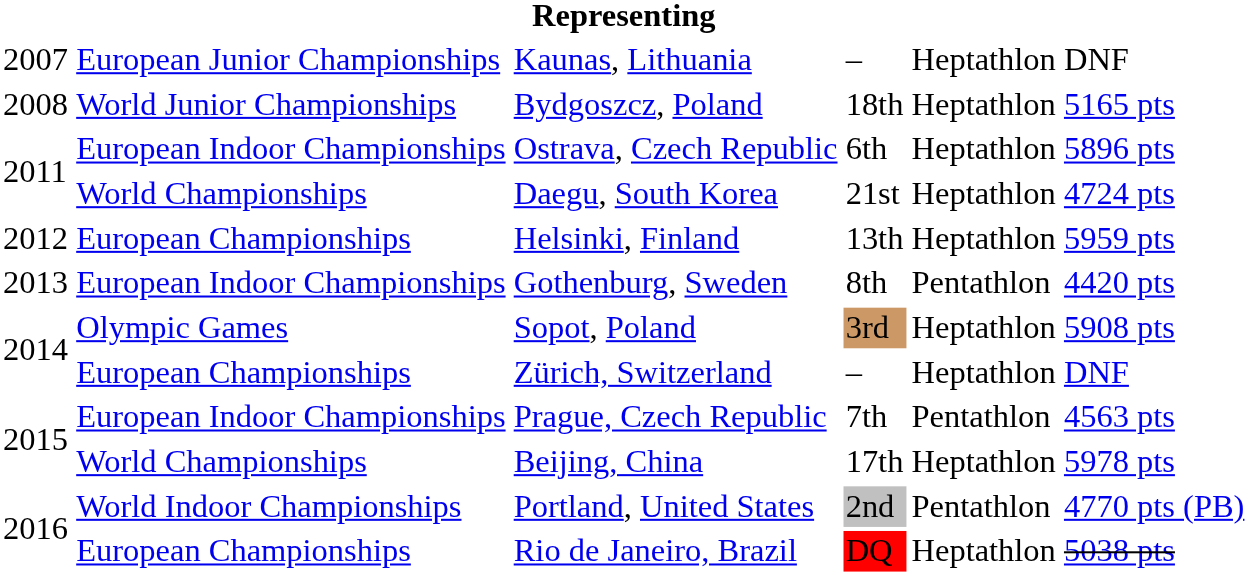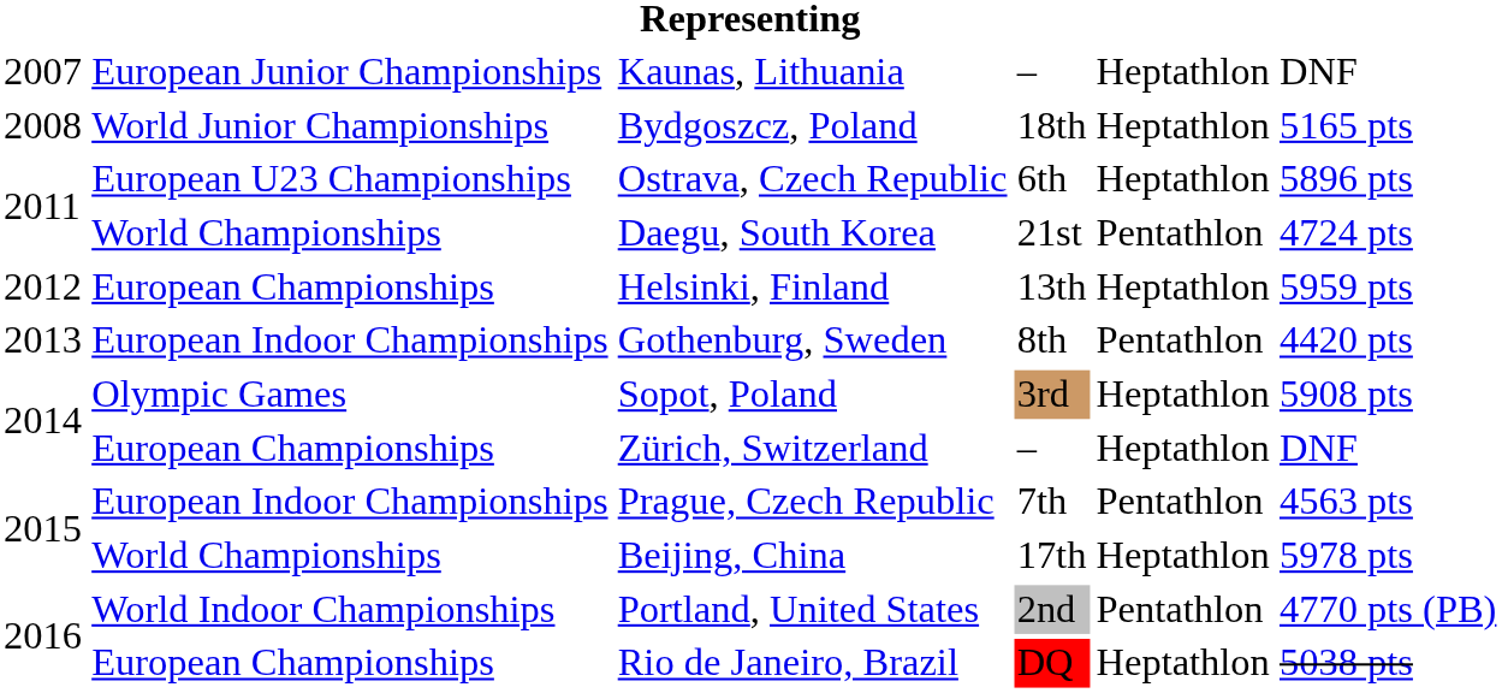 <table>
 <tr>
 <th colspan="6">Representing </th>
 </tr>
 <tr>
 <td>2007</td>
 <td><a href='#'>European Junior Championships</a></td>
 <td><a href='#'>Kaunas</a>, <a href='#'>Lithuania</a></td>
 <td>–</td>
 <td>Heptathlon</td>
 <td>DNF</td>
 </tr>
 <tr>
 <td>2008</td>
 <td><a href='#'>World Junior Championships</a></td>
 <td><a href='#'>Bydgoszcz</a>, <a href='#'>Poland</a></td>
 <td>18th</td>
 <td>Heptathlon</td>
 <td><a href='#'>5165 pts</a></td>
 </tr>
 <tr>
 <td rowspan=2>2011</td>
-<td><a href='#'>European Indoor Championships</a></td>
+<td><a href='#'>European U23 Championships</a></td>
 <td><a href='#'>Ostrava</a>, <a href='#'>Czech Republic</a></td>
 <td>6th</td>
 <td>Heptathlon</td>
 <td><a href='#'>5896 pts</a></td>
 </tr>
 <tr>
 <td><a href='#'>World Championships</a></td>
 <td><a href='#'>Daegu</a>, <a href='#'>South Korea</a></td>
 <td>21st</td>
-<td>Heptathlon</td>
+<td>Pentathlon</td>
 <td><a href='#'>4724 pts</a></td>
 </tr>
 <tr>
 <td>2012</td>
 <td><a href='#'>European Championships</a></td>
 <td><a href='#'>Helsinki</a>, <a href='#'>Finland</a></td>
 <td>13th</td>
 <td>Heptathlon</td>
 <td><a href='#'>5959 pts</a></td>
 </tr>
 <tr>
 <td>2013</td>
 <td><a href='#'>European Indoor Championships</a></td>
 <td><a href='#'>Gothenburg</a>, <a href='#'>Sweden</a></td>
 <td>8th</td>
 <td>Pentathlon</td>
 <td><a href='#'>4420 pts</a></td>
 </tr>
 <tr>
 <td rowspan=2>2014</td>
 <td><a href='#'>Olympic Games</a></td>
 <td><a href='#'>Sopot</a>, <a href='#'>Poland</a></td>
 <td style="background:#c96;">3rd</td>
 <td>Heptathlon</td>
 <td><a href='#'>5908 pts</a></td>
 </tr>
 <tr>
 <td><a href='#'>European Championships</a></td>
 <td><a href='#'>Zürich, Switzerland</a></td>
 <td>–</td>
 <td>Heptathlon</td>
 <td><a href='#'>DNF</a></td>
 </tr>
 <tr>
 <td rowspan=2>2015</td>
 <td><a href='#'>European Indoor Championships</a></td>
 <td><a href='#'>Prague, Czech Republic</a></td>
 <td>7th</td>
 <td>Pentathlon</td>
 <td><a href='#'>4563 pts</a></td>
 </tr>
 <tr>
 <td><a href='#'>World Championships</a></td>
 <td><a href='#'>Beijing, China</a></td>
 <td>17th</td>
 <td>Heptathlon</td>
 <td><a href='#'>5978 pts</a></td>
 </tr>
 <tr>
 <td rowspan=2>2016</td>
 <td><a href='#'>World Indoor Championships</a></td>
 <td><a href='#'>Portland</a>, <a href='#'>United States</a></td>
 <td style="background:silver;">2nd</td>
 <td>Pentathlon</td>
 <td><a href='#'>4770 pts (PB)</a></td>
 </tr>
 <tr>
 <td><a href='#'>European Championships</a></td>
 <td><a href='#'>Rio de Janeiro, Brazil</a></td>
 <td style="background-color:red;">DQ</td>
 <td>Heptathlon</td>
 <td><s><a href='#'>5038 pts</a></s></td>
 </tr>
 </table>
